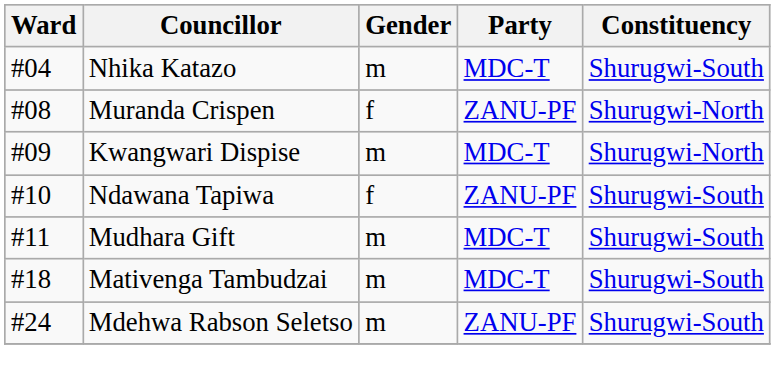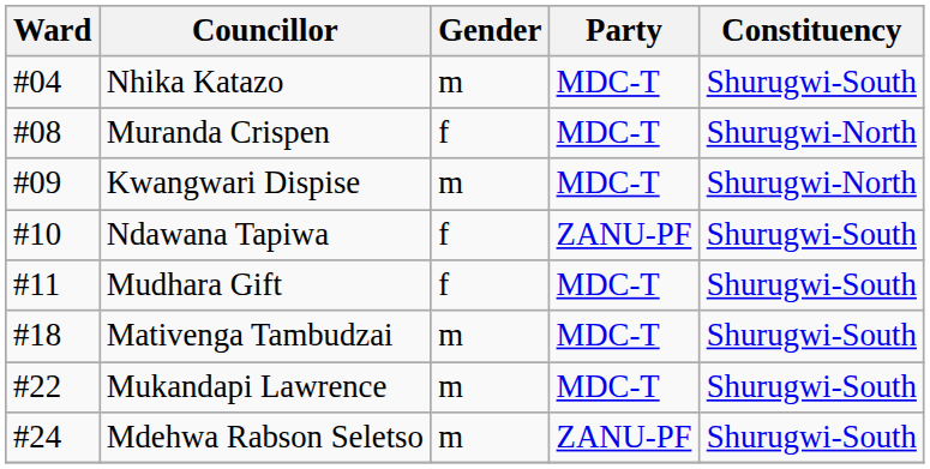 <table class="wikitable sortable" style="font-size: 100%;">
 <tr>
 <th>Ward</th>
 <th>Councillor</th>
 <th>Gender</th>
 <th>Party</th>
 <th>Constituency</th>
 </tr>
 <tr>
 <td>#04</td>
 <td>Nhika Katazo</td>
 <td>m</td>
 <td><a href='#'>MDC-T</a></td>
 <td><a href='#'>Shurugwi-South</a></td>
 </tr>
 <tr>
 <td>#08</td>
 <td>Muranda Crispen</td>
 <td>f</td>
-<td><a href='#'>ZANU-PF</a></td>
+<td><a href='#'>MDC-T</a></td>
 <td><a href='#'>Shurugwi-North</a></td>
 </tr>
 <tr>
 <td>#09</td>
 <td>Kwangwari Dispise</td>
 <td>m</td>
 <td><a href='#'>MDC-T</a></td>
 <td><a href='#'>Shurugwi-North</a></td>
 </tr>
 <tr>
 <td>#10</td>
 <td>Ndawana Tapiwa</td>
 <td>f</td>
 <td><a href='#'>ZANU-PF</a></td>
 <td><a href='#'>Shurugwi-South</a></td>
 </tr>
 <tr>
 <td>#11</td>
 <td>Mudhara Gift</td>
-<td>m</td>
+<td>f</td>
 <td><a href='#'>MDC-T</a></td>
 <td><a href='#'>Shurugwi-South</a></td>
 </tr>
 <tr>
 <td>#18</td>
 <td>Mativenga Tambudzai</td>
+<td>m</td>
+<td><a href='#'>MDC-T</a></td>
+<td><a href='#'>Shurugwi-South</a></td>
+</tr>
+<tr>
+<td>#22</td>
+<td>Mukandapi Lawrence</td>
 <td>m</td>
 <td><a href='#'>MDC-T</a></td>
 <td><a href='#'>Shurugwi-South</a></td>
 </tr>
 <tr>
 <td>#24</td>
 <td>Mdehwa Rabson Seletso</td>
 <td>m</td>
 <td><a href='#'>ZANU-PF</a></td>
 <td><a href='#'>Shurugwi-South</a></td>
 </tr>
 <tr>
 </tr>
 </table>
